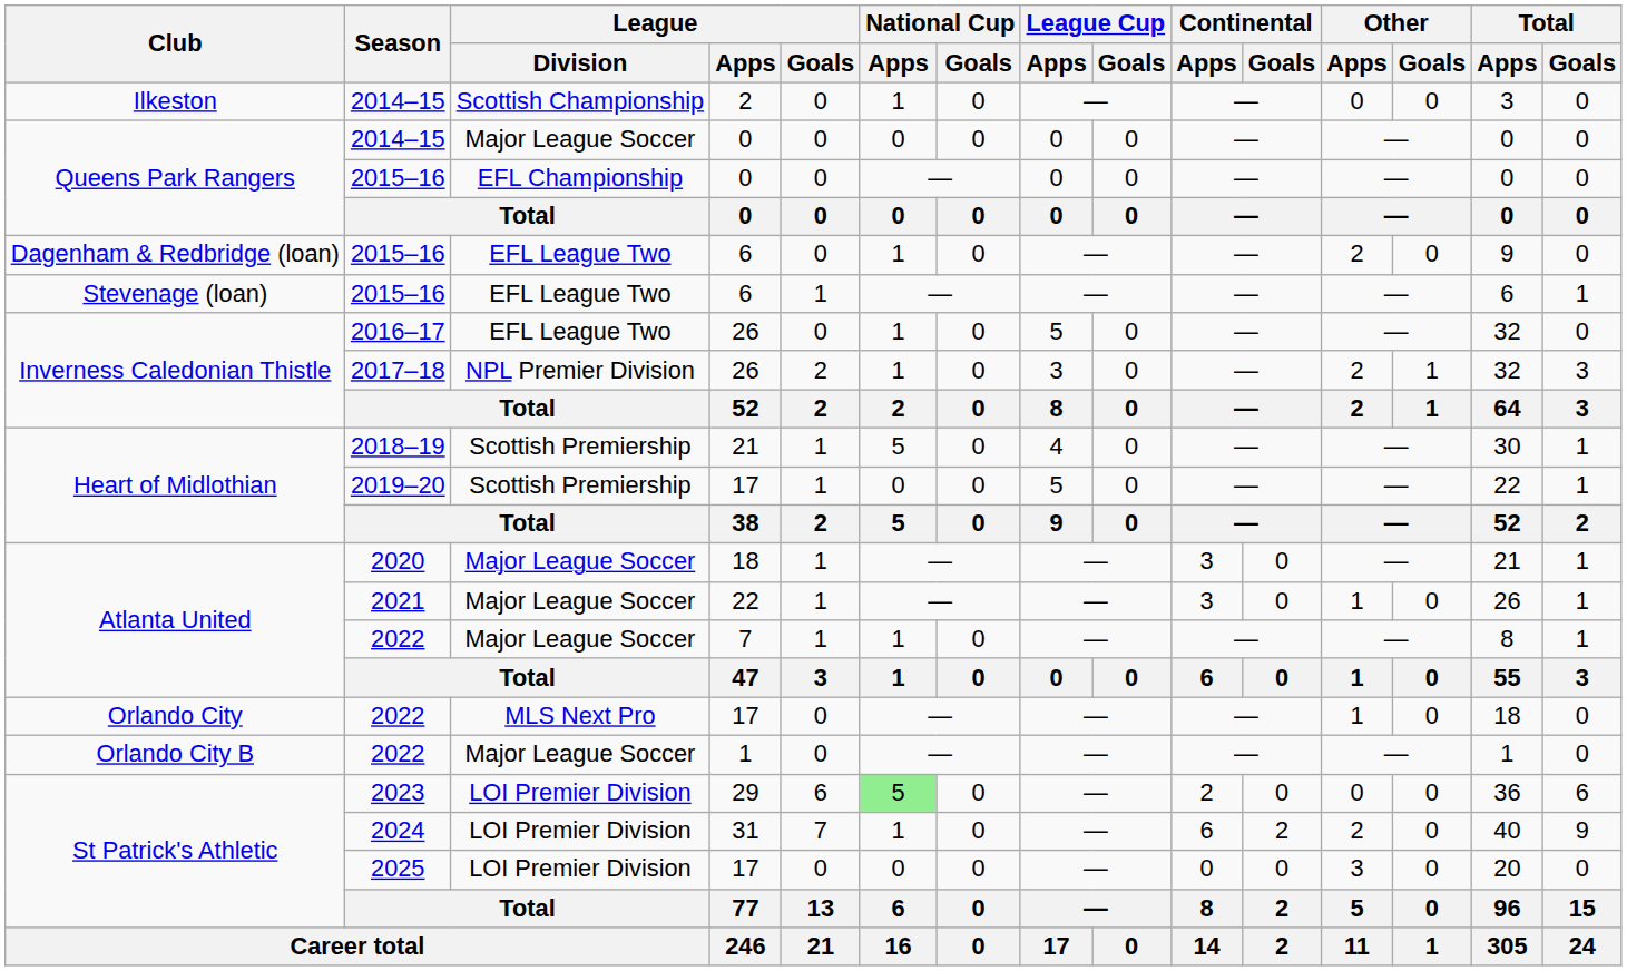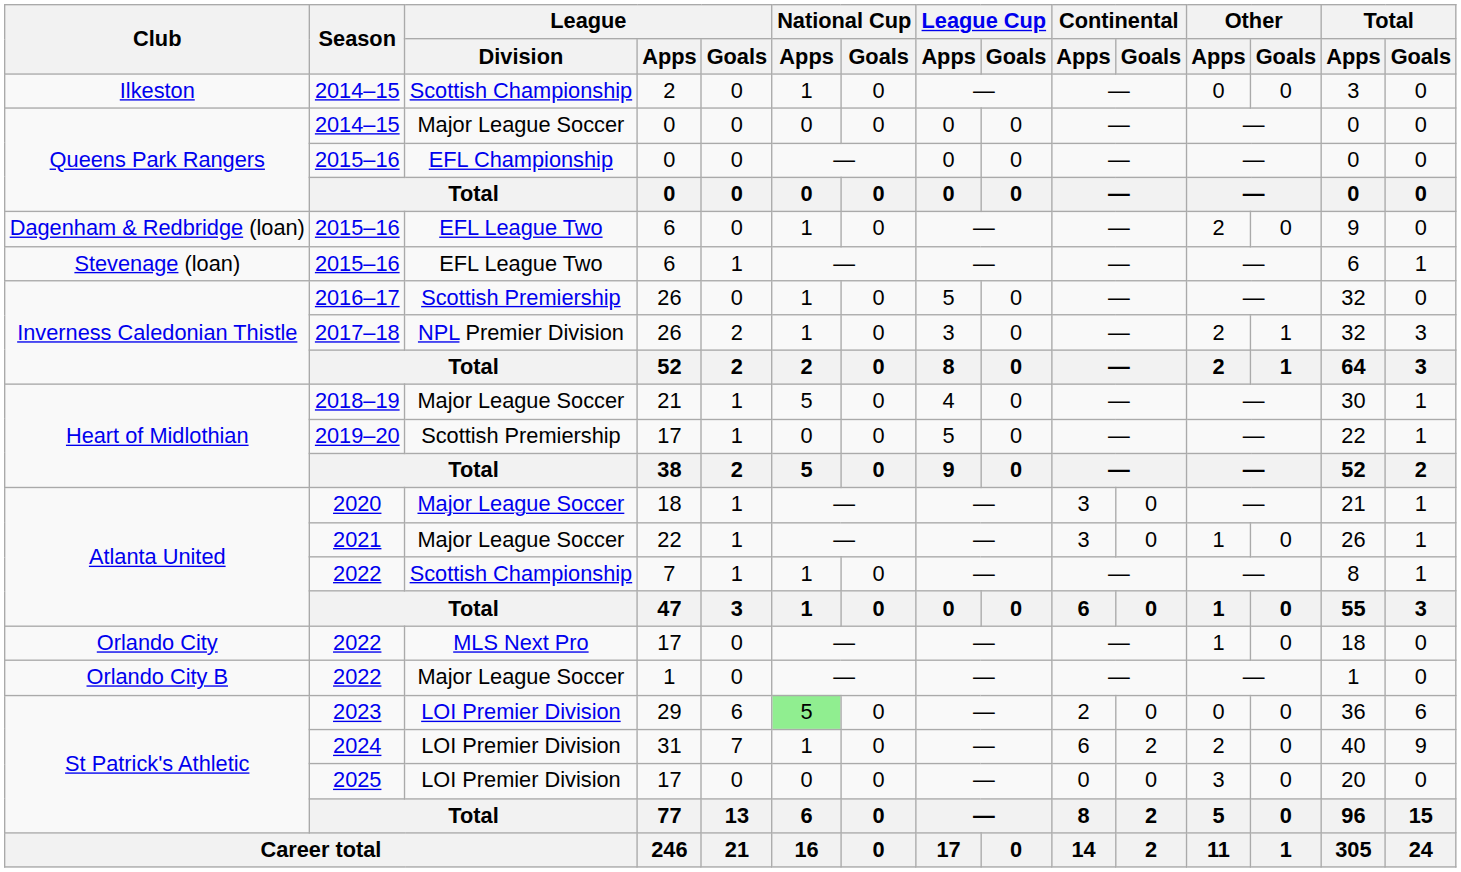 <table class="wikitable" style="text-align: center;">
 <tr>
 <th rowspan="2">Club</th>
 <th rowspan="2">Season</th>
 <th colspan="3">League</th>
 <th colspan="2">National Cup</th>
 <th colspan="2"><a href='#'>League Cup</a></th>
 <th colspan="2">Continental</th>
 <th colspan="2">Other</th>
 <th colspan="2">Total</th>
 </tr>
 <tr>
 <th>Division</th>
 <th>Apps</th>
 <th>Goals</th>
 <th>Apps</th>
 <th>Goals</th>
 <th>Apps</th>
 <th>Goals</th>
 <th>Apps</th>
 <th>Goals</th>
 <th>Apps</th>
 <th>Goals</th>
 <th>Apps</th>
 <th>Goals</th>
 </tr>
 <tr>
 <td><a href='#'>Ilkeston</a></td>
 <td><a href='#'>2014–15</a></td>
 <td><a href='#'>Scottish Championship</a></td>
 <td>2</td>
 <td>0</td>
 <td>1</td>
 <td>0</td>
 <td colspan="2">—</td>
 <td colspan="2">—</td>
 <td>0</td>
 <td>0</td>
 <td>3</td>
 <td>0</td>
 </tr>
 <tr>
 <td rowspan=3><a href='#'>Queens Park Rangers</a></td>
 <td><a href='#'>2014–15</a></td>
 <td>Major League Soccer</td>
 <td>0</td>
 <td>0</td>
 <td>0</td>
 <td>0</td>
 <td>0</td>
 <td>0</td>
 <td colspan="2">—</td>
 <td colspan="2">—</td>
 <td>0</td>
 <td>0</td>
 </tr>
 <tr>
 <td><a href='#'>2015–16</a></td>
 <td><a href='#'>EFL Championship</a></td>
 <td>0</td>
 <td>0</td>
 <td colspan="2">—</td>
 <td>0</td>
 <td>0</td>
 <td colspan="2">—</td>
 <td colspan="2">—</td>
 <td>0</td>
 <td>0</td>
 </tr>
 <tr>
 <th colspan=2>Total</th>
 <th>0</th>
 <th>0</th>
 <th>0</th>
 <th>0</th>
 <th>0</th>
 <th>0</th>
 <th colspan="2">—</th>
 <th colspan="2">—</th>
 <th>0</th>
 <th>0</th>
 </tr>
 <tr>
 <td><a href='#'>Dagenham & Redbridge</a> (loan)</td>
 <td><a href='#'>2015–16</a></td>
 <td><a href='#'>EFL League Two</a></td>
 <td>6</td>
 <td>0</td>
 <td>1</td>
 <td>0</td>
 <td colspan="2">—</td>
 <td colspan="2">—</td>
 <td>2</td>
 <td>0</td>
 <td>9</td>
 <td>0</td>
 </tr>
 <tr>
 <td><a href='#'>Stevenage</a> (loan)</td>
 <td><a href='#'>2015–16</a></td>
 <td>EFL League Two</td>
 <td>6</td>
 <td>1</td>
 <td colspan="2">—</td>
 <td colspan="2">—</td>
 <td colspan="2">—</td>
 <td colspan="2">—</td>
 <td>6</td>
 <td>1</td>
 </tr>
 <tr>
 <td rowspan="3"><a href='#'>Inverness Caledonian Thistle</a></td>
 <td><a href='#'>2016–17</a></td>
-<td>EFL League Two</td>
+<td><a href='#'>Scottish Premiership</a></td>
 <td>26</td>
 <td>0</td>
 <td>1</td>
 <td>0</td>
 <td>5</td>
 <td>0</td>
 <td colspan="2">—</td>
 <td colspan="2">—</td>
 <td>32</td>
 <td>0</td>
 </tr>
 <tr>
 <td><a href='#'>2017–18</a></td>
 <td><a href='#'>NPL</a> Premier Division</td>
 <td>26</td>
 <td>2</td>
 <td>1</td>
 <td>0</td>
 <td>3</td>
 <td>0</td>
 <td colspan="2">—</td>
 <td>2</td>
 <td>1</td>
 <td>32</td>
 <td>3</td>
 </tr>
 <tr>
 <th colspan="2">Total</th>
 <th>52</th>
 <th>2</th>
 <th>2</th>
 <th>0</th>
 <th>8</th>
 <th>0</th>
 <th colspan="2">—</th>
 <th>2</th>
 <th>1</th>
 <th>64</th>
 <th>3</th>
 </tr>
 <tr>
 <td rowspan="3"><a href='#'>Heart of Midlothian</a></td>
 <td><a href='#'>2018–19</a></td>
-<td>Scottish Premiership</td>
+<td>Major League Soccer</td>
 <td>21</td>
 <td>1</td>
 <td>5</td>
 <td>0</td>
 <td>4</td>
 <td>0</td>
 <td colspan="2">—</td>
 <td colspan="2">—</td>
 <td>30</td>
 <td>1</td>
 </tr>
 <tr>
 <td><a href='#'>2019–20</a></td>
 <td>Scottish Premiership</td>
 <td>17</td>
 <td>1</td>
 <td>0</td>
 <td>0</td>
 <td>5</td>
 <td>0</td>
 <td colspan="2">—</td>
 <td colspan="2">—</td>
 <td>22</td>
 <td>1</td>
 </tr>
 <tr>
 <th colspan="2">Total</th>
 <th>38</th>
 <th>2</th>
 <th>5</th>
 <th>0</th>
 <th>9</th>
 <th>0</th>
 <th colspan="2">—</th>
 <th colspan="2">—</th>
 <th>52</th>
 <th>2</th>
 </tr>
 <tr>
 <td rowspan="4"><a href='#'>Atlanta United</a></td>
 <td><a href='#'>2020</a></td>
 <td><a href='#'>Major League Soccer</a></td>
 <td>18</td>
 <td>1</td>
 <td colspan="2">—</td>
 <td colspan="2">—</td>
 <td>3</td>
 <td>0</td>
 <td colspan="2">—</td>
 <td>21</td>
 <td>1</td>
 </tr>
 <tr>
 <td><a href='#'>2021</a></td>
 <td>Major League Soccer</td>
 <td>22</td>
 <td>1</td>
 <td colspan="2">—</td>
 <td colspan="2">—</td>
 <td>3</td>
 <td>0</td>
 <td>1</td>
 <td>0</td>
 <td>26</td>
 <td>1</td>
 </tr>
 <tr>
 <td><a href='#'>2022</a></td>
-<td>Major League Soccer</td>
+<td><a href='#'>Scottish Championship</a></td>
 <td>7</td>
 <td>1</td>
 <td>1</td>
 <td>0</td>
 <td colspan="2">—</td>
 <td colspan="2">—</td>
 <td colspan="2">—</td>
 <td>8</td>
 <td>1</td>
 </tr>
 <tr>
 <th colspan="2">Total</th>
 <th>47</th>
 <th>3</th>
 <th>1</th>
 <th>0</th>
 <th>0</th>
 <th>0</th>
 <th>6</th>
 <th>0</th>
 <th>1</th>
 <th>0</th>
 <th>55</th>
 <th>3</th>
 </tr>
 <tr>
 <td><a href='#'>Orlando City</a></td>
 <td><a href='#'>2022</a></td>
 <td><a href='#'>MLS Next Pro</a></td>
 <td>17</td>
 <td>0</td>
 <td colspan="2">—</td>
 <td colspan="2">—</td>
 <td colspan="2">—</td>
 <td>1</td>
 <td>0</td>
 <td>18</td>
 <td>0</td>
 </tr>
 <tr>
 <td><a href='#'>Orlando City B</a></td>
 <td><a href='#'>2022</a></td>
 <td>Major League Soccer</td>
 <td>1</td>
 <td>0</td>
 <td colspan="2">—</td>
 <td colspan="2">—</td>
 <td colspan="2">—</td>
 <td colspan="2">—</td>
 <td>1</td>
 <td>0</td>
 </tr>
 <tr>
 <td rowspan="4"><a href='#'>St Patrick's Athletic</a></td>
 <td><a href='#'>2023</a></td>
 <td><a href='#'>LOI Premier Division</a></td>
 <td>29</td>
 <td>6</td>
 <td style="background: lightgreen;">5</td>
 <td>0</td>
 <td colspan="2">—</td>
 <td>2</td>
 <td>0</td>
 <td>0</td>
 <td>0</td>
 <td>36</td>
 <td>6</td>
 </tr>
 <tr>
 <td><a href='#'>2024</a></td>
 <td>LOI Premier Division</td>
 <td>31</td>
 <td>7</td>
 <td>1</td>
 <td>0</td>
 <td colspan="2">—</td>
 <td>6</td>
 <td>2</td>
 <td>2</td>
 <td>0</td>
 <td>40</td>
 <td>9</td>
 </tr>
 <tr>
 <td><a href='#'>2025</a></td>
 <td>LOI Premier Division</td>
 <td>17</td>
 <td>0</td>
 <td>0</td>
 <td>0</td>
 <td colspan="2">—</td>
 <td>0</td>
 <td>0</td>
 <td>3</td>
 <td>0</td>
 <td>20</td>
 <td>0</td>
 </tr>
 <tr>
 <th colspan="2">Total</th>
 <th>77</th>
 <th>13</th>
 <th>6</th>
 <th>0</th>
 <th colspan="2">—</th>
 <th>8</th>
 <th>2</th>
 <th>5</th>
 <th>0</th>
 <th>96</th>
 <th>15</th>
 </tr>
 <tr>
 <th colspan="3">Career total</th>
 <th>246</th>
 <th>21</th>
 <th>16</th>
 <th>0</th>
 <th>17</th>
 <th>0</th>
 <th>14</th>
 <th>2</th>
 <th>11</th>
 <th>1</th>
 <th>305</th>
 <th>24</th>
 </tr>
 </table>
